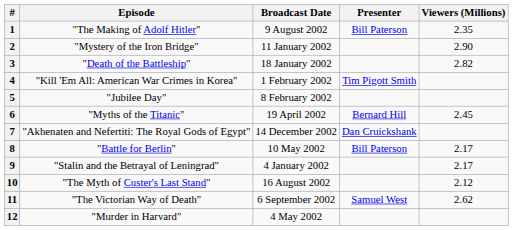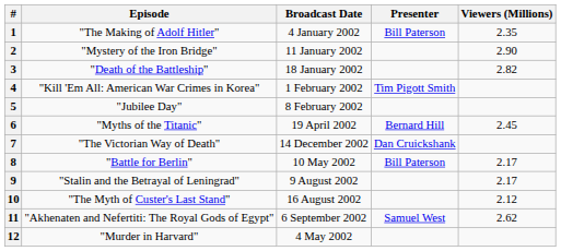 <table class="wikitable" border="1" style="text-align: center">
 <tr>
 <th>#</th>
 <th>Episode</th>
 <th>Broadcast Date</th>
 <th>Presenter</th>
 <th>Viewers (Millions)</th>
 </tr>
 <tr>
 <th>1</th>
 <td>"The Making of <a href='#'>Adolf Hitler</a>"</td>
-<td>9 August 2002</td>
+<td>4 January 2002</td>
 <td><a href='#'>Bill Paterson</a></td>
 <td>2.35</td>
 </tr>
 <tr>
 <th>2</th>
 <td>"Mystery of the Iron Bridge"</td>
 <td>11 January 2002</td>
 <td></td>
 <td>2.90</td>
 </tr>
 <tr>
 <th>3</th>
 <td>"<a href='#'>Death of the Battleship</a>"</td>
 <td>18 January 2002</td>
 <td></td>
 <td>2.82</td>
 </tr>
 <tr>
 <th>4</th>
 <td>"Kill 'Em All: American War Crimes in Korea"</td>
 <td>1 February 2002</td>
 <td><a href='#'>Tim Pigott Smith</a></td>
 <td></td>
 </tr>
 <tr>
 <th>5</th>
 <td>"Jubilee Day"</td>
 <td>8 February 2002</td>
 <td></td>
 <td></td>
 </tr>
 <tr>
 <th>6</th>
 <td>"Myths of the <a href='#'>Titanic</a>"</td>
 <td>19 April 2002</td>
 <td><a href='#'>Bernard Hill</a></td>
 <td>2.45</td>
 </tr>
 <tr>
 <th>7</th>
-<td>"Akhenaten and Nefertiti: The Royal Gods of Egypt"</td>
+<td>"The Victorian Way of Death"</td>
 <td>14 December 2002</td>
 <td><a href='#'>Dan Cruickshank</a></td>
 <td></td>
 </tr>
 <tr>
 <th>8</th>
 <td>"<a href='#'>Battle for Berlin</a>"</td>
 <td>10 May 2002</td>
 <td><a href='#'>Bill Paterson</a></td>
 <td>2.17</td>
 </tr>
 <tr>
 <th>9</th>
 <td>"Stalin and the Betrayal of Leningrad"</td>
-<td>4 January 2002</td>
+<td>9 August 2002</td>
 <td></td>
 <td>2.17</td>
 </tr>
 <tr>
 <th>10</th>
 <td>"The Myth of <a href='#'>Custer's Last Stand</a>"</td>
 <td>16 August 2002</td>
 <td></td>
 <td>2.12</td>
 </tr>
 <tr>
 <th>11</th>
-<td>"The Victorian Way of Death"</td>
+<td>"Akhenaten and Nefertiti: The Royal Gods of Egypt"</td>
 <td>6 September 2002</td>
 <td><a href='#'>Samuel West</a></td>
 <td>2.62</td>
 </tr>
 <tr>
 <th>12</th>
 <td>"Murder in Harvard"</td>
 <td>4 May 2002</td>
 <td></td>
 <td></td>
 </tr>
 </table>
